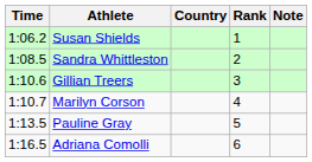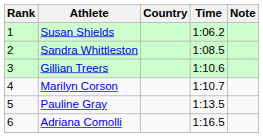 <table class="wikitable sortable">
 <tr>
-<th>Time</th>
+<th>Rank</th>
 <th>Athlete</th>
 <th>Country</th>
-<th>Rank</th>
+<th>Time</th>
 <th>Note</th>
 </tr>
 <tr bgcolor=#CCFFCC>
-<td>1:06.2</td>
+<td>1</td>
 <td><a href='#'>Susan Shields</a></td>
 <td></td>
-<td>1</td>
+<td>1:06.2</td>
 <td></td>
 </tr>
 <tr bgcolor=#CCFFCC>
-<td>1:08.5</td>
+<td>2</td>
 <td><a href='#'>Sandra Whittleston</a></td>
 <td></td>
-<td>2</td>
+<td>1:08.5</td>
 <td></td>
 </tr>
 <tr bgcolor=#CCFFCC>
-<td>1:10.6</td>
+<td>3</td>
 <td><a href='#'>Gillian Treers</a></td>
 <td></td>
-<td>3</td>
+<td>1:10.6</td>
 <td></td>
 </tr>
 <tr>
-<td>1:10.7</td>
+<td>4</td>
 <td><a href='#'>Marilyn Corson</a></td>
 <td></td>
-<td>4</td>
+<td>1:10.7</td>
 <td></td>
 </tr>
 <tr>
-<td>1:13.5</td>
+<td>5</td>
 <td><a href='#'>Pauline Gray</a></td>
 <td></td>
-<td>5</td>
+<td>1:13.5</td>
 <td></td>
 </tr>
 <tr>
-<td>1:16.5</td>
+<td>6</td>
 <td><a href='#'>Adriana Comolli</a></td>
 <td></td>
-<td>6</td>
+<td>1:16.5</td>
 <td></td>
 </tr>
 </table>
